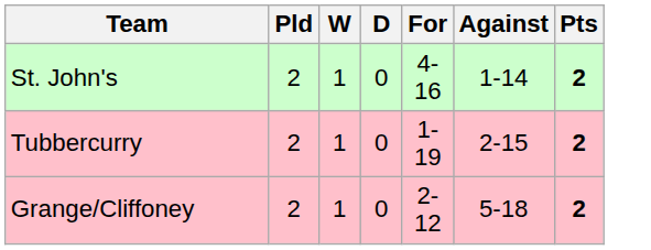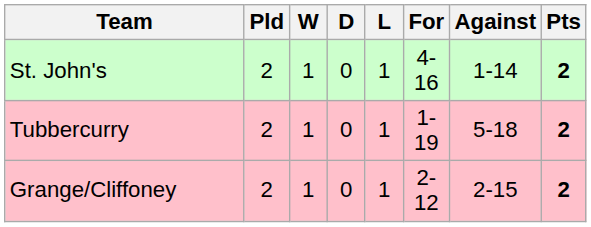 <table class="wikitable">
 <tr>
 <th width=165>Team</th>
 <th width=20>Pld</th>
 <th width=20>W</th>
 <th width=20>D</th>
+<th width=20>L</th>
 <th width=20>For</th>
 <th width=20>Against</th>
 <th width=20>Pts</th>
 </tr>
 <tr align=center style="background:#ccffcc;">
 <td style="text-align:left;">St. John's</td>
 <td>2</td>
 <td>1</td>
 <td>0</td>
+<td>1</td>
 <td>4-16</td>
 <td>1-14</td>
 <td><strong>2</strong></td>
 </tr>
 <tr align=center style="background:pink">
 <td style="text-align:left;">Tubbercurry</td>
 <td>2</td>
 <td>1</td>
 <td>0</td>
+<td>1</td>
 <td>1-19</td>
-<td>2-15</td>
+<td>5-18</td>
 <td><strong>2</strong></td>
 </tr>
 <tr align=center style="background:pink">
 <td style="text-align:left;">Grange/Cliffoney</td>
 <td>2</td>
 <td>1</td>
 <td>0</td>
+<td>1</td>
 <td>2-12</td>
-<td>5-18</td>
+<td>2-15</td>
 <td><strong>2</strong></td>
 </tr>
 </table>
